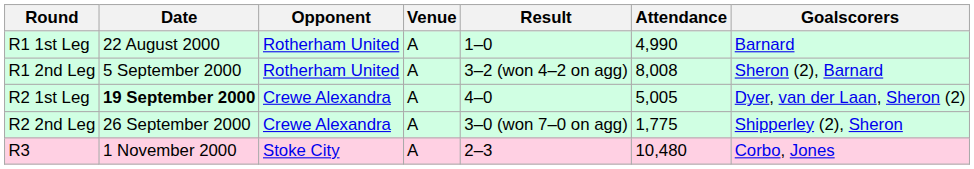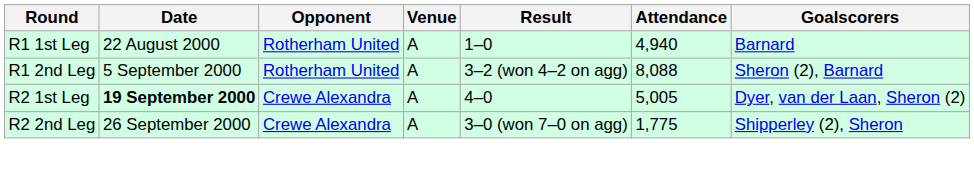 <table class="wikitable">
 <tr>
 <th>Round</th>
 <th>Date</th>
 <th>Opponent</th>
 <th>Venue</th>
 <th>Result</th>
 <th>Attendance</th>
 <th>Goalscorers</th>
 </tr>
 <tr style="background-color: #d0ffe3;">
 <td>R1 1st Leg</td>
 <td>22 August 2000</td>
 <td><a href='#'>Rotherham United</a></td>
 <td>A</td>
 <td>1–0</td>
-<td>4,990</td>
+<td>4,940</td>
 <td><a href='#'>Barnard</a></td>
 </tr>
 <tr style="background-color: #d0ffe3;">
 <td>R1 2nd Leg</td>
 <td>5 September 2000</td>
 <td><a href='#'>Rotherham United</a></td>
 <td>A</td>
 <td>3–2 (won 4–2 on agg)</td>
-<td>8,008</td>
+<td>8,088</td>
 <td><a href='#'>Sheron</a> (2), <a href='#'>Barnard</a></td>
 </tr>
 <tr style="background-color: #d0ffe3;">
 <td>R2 1st Leg</td>
 <td><strong>19 September 2000</strong></td>
 <td><a href='#'>Crewe Alexandra</a></td>
 <td>A</td>
 <td>4–0</td>
 <td>5,005</td>
 <td><a href='#'>Dyer</a>, <a href='#'>van der Laan</a>, <a href='#'>Sheron</a> (2)</td>
 </tr>
 <tr style="background-color: #d0ffe3;">
 <td>R2 2nd Leg</td>
 <td>26 September 2000</td>
 <td><a href='#'>Crewe Alexandra</a></td>
 <td>A</td>
 <td>3–0 (won 7–0 on agg)</td>
 <td>1,775</td>
 <td><a href='#'>Shipperley</a> (2), <a href='#'>Sheron</a></td>
 </tr>
-<tr style="background-color: #ffd0e3;">
-<td>R3</td>
-<td>1 November 2000</td>
-<td><a href='#'>Stoke City</a></td>
-<td>A</td>
-<td>2–3</td>
-<td>10,480</td>
-<td><a href='#'>Corbo</a>, <a href='#'>Jones</a></td>
-</tr>
 </table>
